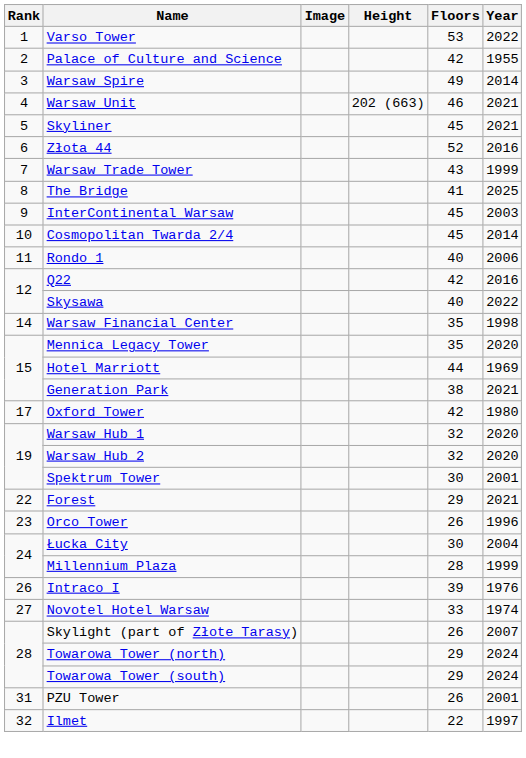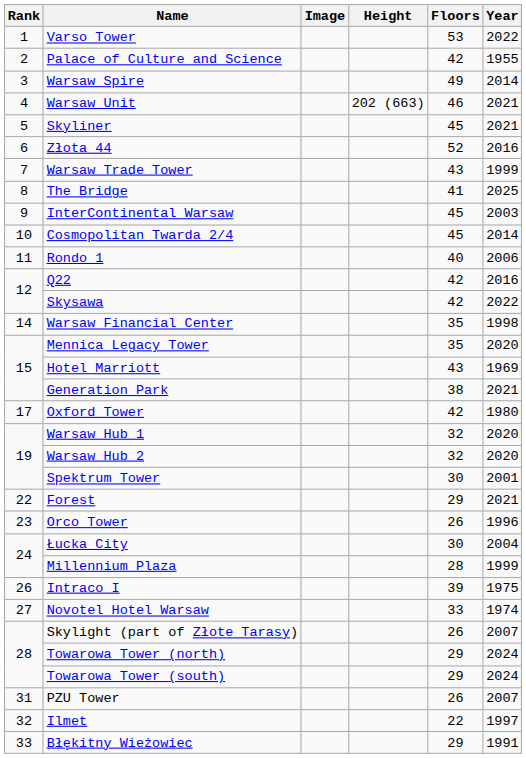 <table style="text-align: center;" class="wikitable sortable">
 <tr>
 <th>Rank</th>
 <th>Name</th>
 <th>Image</th>
 <th>Height<br></th>
 <th>Floors</th>
 <th>Year</th>
 </tr>
 <tr>
 <td>1</td>
 <td style="text-align: left;"><a href='#'>Varso Tower</a></td>
 <td></td>
 <td></td>
 <td>53</td>
 <td>2022</td>
 </tr>
 <tr>
 <td>2</td>
 <td style="text-align: left;"><a href='#'>Palace of Culture and Science</a></td>
 <td></td>
 <td></td>
 <td>42</td>
 <td>1955</td>
 </tr>
 <tr>
 <td>3</td>
 <td style="text-align: left;"><a href='#'>Warsaw Spire</a></td>
 <td></td>
 <td></td>
 <td>49</td>
 <td>2014</td>
 </tr>
 <tr>
 <td>4</td>
 <td style="text-align: left;"><a href='#'>Warsaw Unit</a></td>
 <td></td>
 <td>202 (663)</td>
 <td>46</td>
 <td>2021</td>
 </tr>
 <tr>
 <td>5</td>
 <td style="text-align: left;"><a href='#'>Skyliner</a></td>
 <td></td>
 <td></td>
 <td>45</td>
 <td>2021</td>
 </tr>
 <tr>
 <td>6</td>
 <td style="text-align: left;"><a href='#'>Złota 44</a></td>
 <td></td>
 <td></td>
 <td>52</td>
 <td>2016</td>
 </tr>
 <tr>
 <td>7</td>
 <td style="text-align: left;"><a href='#'>Warsaw Trade Tower</a></td>
 <td></td>
 <td></td>
 <td>43</td>
 <td>1999</td>
 </tr>
 <tr>
 <td>8</td>
 <td style="text-align: left;"><a href='#'>The Bridge</a></td>
 <td></td>
 <td></td>
 <td>41</td>
 <td>2025</td>
 </tr>
 <tr>
 <td>9</td>
 <td style="text-align: left;"><a href='#'>InterContinental Warsaw</a></td>
 <td></td>
 <td></td>
 <td>45</td>
 <td>2003</td>
 </tr>
 <tr>
 <td>10</td>
 <td style="text-align: left;"><a href='#'>Cosmopolitan Twarda 2/4</a></td>
 <td></td>
 <td></td>
 <td>45</td>
 <td>2014</td>
 </tr>
 <tr>
 <td>11</td>
 <td style="text-align: left;"><a href='#'>Rondo 1</a></td>
 <td></td>
 <td></td>
 <td>40</td>
 <td>2006</td>
 </tr>
 <tr>
 <td rowspan=2>12</td>
 <td style="text-align: left;"><a href='#'>Q22</a></td>
 <td></td>
 <td></td>
 <td>42</td>
 <td>2016</td>
 </tr>
 <tr>
 <td style="text-align: left;"><a href='#'>Skysawa</a></td>
 <td></td>
 <td></td>
-<td>40</td>
+<td>42</td>
 <td>2022</td>
 </tr>
 <tr>
 <td>14</td>
 <td style="text-align: left;"><a href='#'>Warsaw Financial Center</a></td>
 <td></td>
 <td></td>
 <td>35</td>
 <td>1998</td>
 </tr>
 <tr>
 <td rowspan=3>15</td>
 <td style="text-align: left;"><a href='#'>Mennica Legacy Tower</a></td>
 <td></td>
 <td></td>
 <td>35</td>
 <td>2020</td>
 </tr>
 <tr>
 <td style="text-align: left;"><a href='#'>Hotel Marriott</a></td>
 <td></td>
 <td></td>
-<td>44</td>
+<td>43</td>
 <td>1969</td>
 </tr>
 <tr>
 <td style="text-align: left;"><a href='#'>Generation Park</a></td>
 <td></td>
 <td></td>
 <td>38</td>
 <td>2021</td>
 </tr>
 <tr>
 <td>17</td>
 <td style="text-align: left;"><a href='#'>Oxford Tower</a></td>
 <td></td>
 <td></td>
 <td>42</td>
 <td>1980</td>
 </tr>
 <tr>
 <td rowspan=3>19</td>
 <td style="text-align: left;"><a href='#'>Warsaw Hub 1</a></td>
 <td></td>
 <td></td>
 <td>32</td>
 <td>2020</td>
 </tr>
 <tr>
 <td style="text-align: left;"><a href='#'>Warsaw Hub 2</a></td>
 <td></td>
 <td></td>
 <td>32</td>
 <td>2020</td>
 </tr>
 <tr>
 <td style="text-align: left;"><a href='#'>Spektrum Tower</a></td>
 <td></td>
 <td></td>
 <td>30</td>
 <td>2001</td>
 </tr>
 <tr>
 <td>22</td>
 <td style="text-align: left;"><a href='#'>Forest</a></td>
 <td></td>
 <td></td>
 <td>29</td>
 <td>2021</td>
 </tr>
 <tr>
 <td>23</td>
 <td style="text-align: left;"><a href='#'>Orco Tower</a></td>
 <td></td>
 <td></td>
 <td>26</td>
 <td>1996</td>
 </tr>
 <tr>
 <td rowspan=2>24</td>
 <td style="text-align: left;"><a href='#'>Łucka City</a></td>
 <td></td>
 <td></td>
 <td>30</td>
 <td>2004</td>
 </tr>
 <tr>
 <td style="text-align: left;"><a href='#'>Millennium Plaza</a></td>
 <td></td>
 <td></td>
 <td>28</td>
 <td>1999</td>
 </tr>
 <tr>
 <td>26</td>
 <td style="text-align: left;"><a href='#'>Intraco I</a></td>
 <td></td>
 <td></td>
 <td>39</td>
-<td>1976</td>
+<td>1975</td>
 </tr>
 <tr>
 <td>27</td>
 <td style="text-align: left;"><a href='#'>Novotel Hotel Warsaw</a></td>
 <td></td>
 <td></td>
 <td>33</td>
 <td>1974</td>
 </tr>
 <tr>
 <td rowspan=3>28</td>
 <td style="text-align: left;">Skylight (part of <a href='#'>Złote Tarasy</a>)</td>
 <td></td>
 <td></td>
 <td>26</td>
 <td>2007</td>
 </tr>
 <tr>
 <td style="text-align: left;"><a href='#'>Towarowa Tower (north)</a></td>
 <td></td>
 <td></td>
 <td>29</td>
 <td>2024</td>
 </tr>
 <tr>
 <td style="text-align: left;"><a href='#'>Towarowa Tower (south)</a></td>
 <td></td>
 <td></td>
 <td>29</td>
 <td>2024</td>
 </tr>
 <tr>
 <td>31</td>
 <td style="text-align: left;">PZU Tower</td>
 <td></td>
 <td></td>
 <td>26</td>
-<td>2001</td>
+<td>2007</td>
 </tr>
 <tr>
 <td>32</td>
 <td style="text-align: left;"><a href='#'>Ilmet</a></td>
 <td></td>
 <td></td>
 <td>22</td>
 <td>1997</td>
 </tr>
+<tr>
+<td>33</td>
+<td style="text-align: left;"><a href='#'>Błękitny Wieżowiec</a></td>
+<td></td>
+<td></td>
+<td>29</td>
+<td>1991</td>
+</tr>
 </table>
